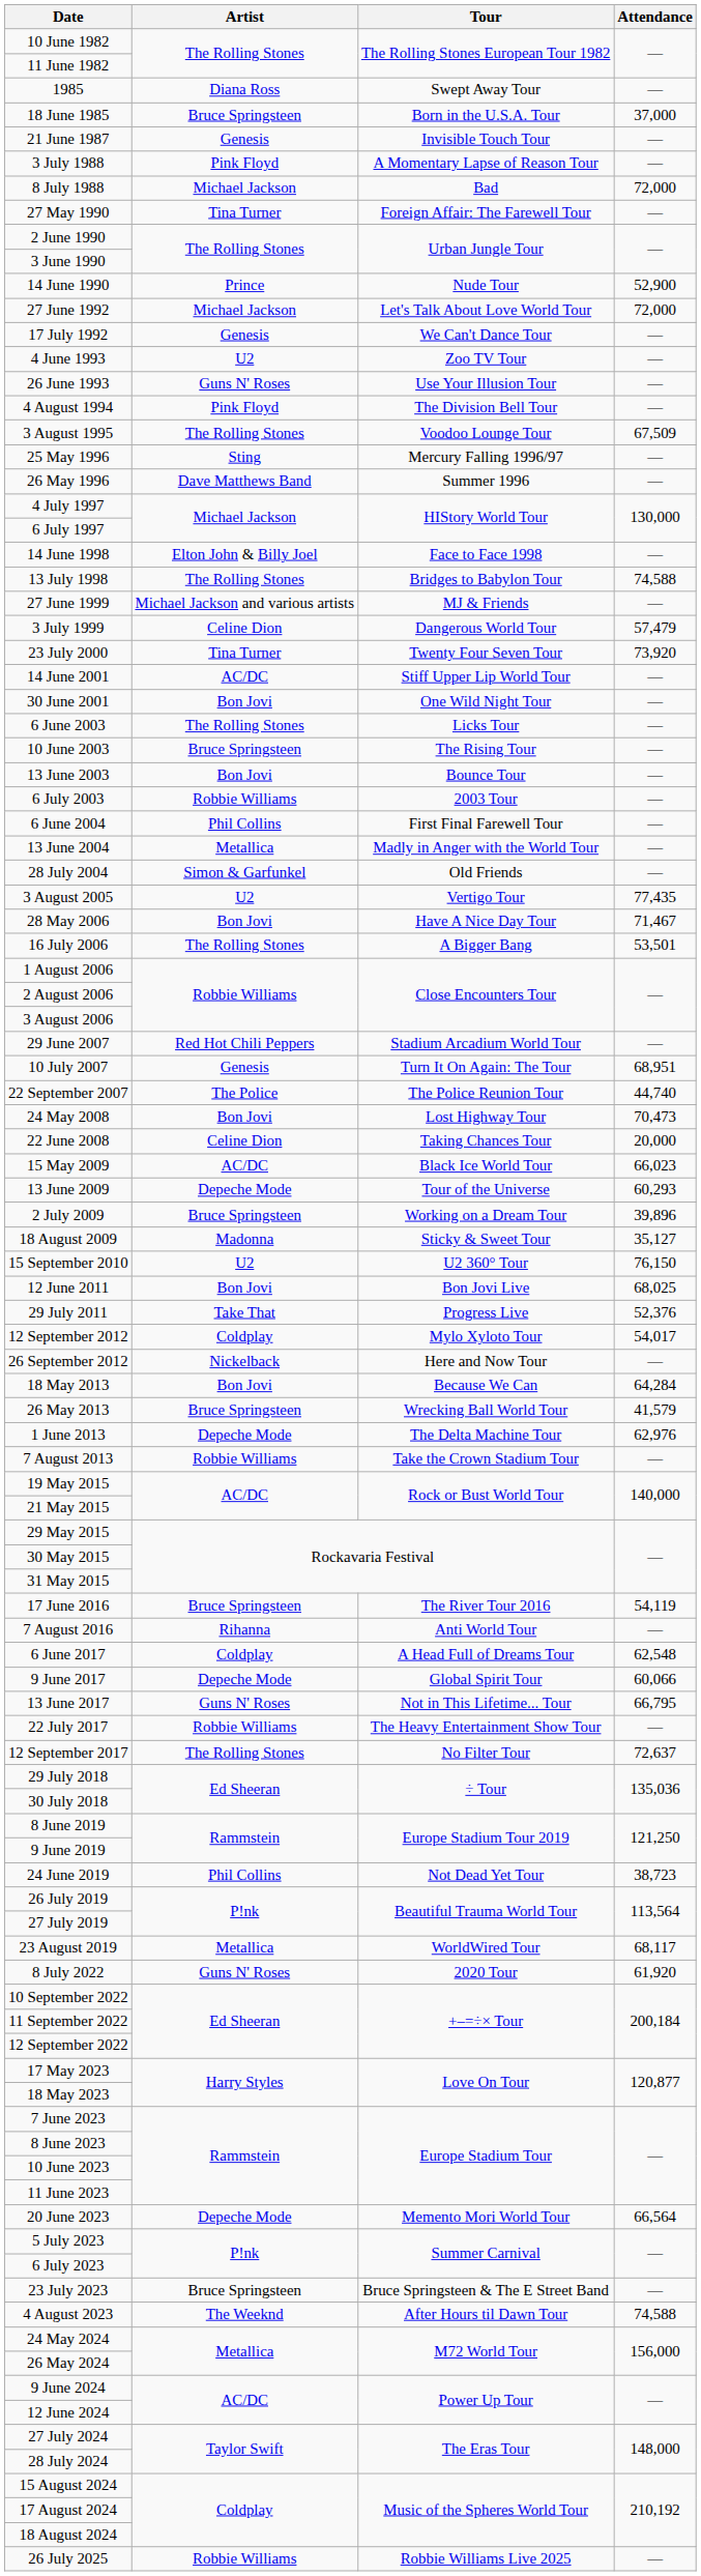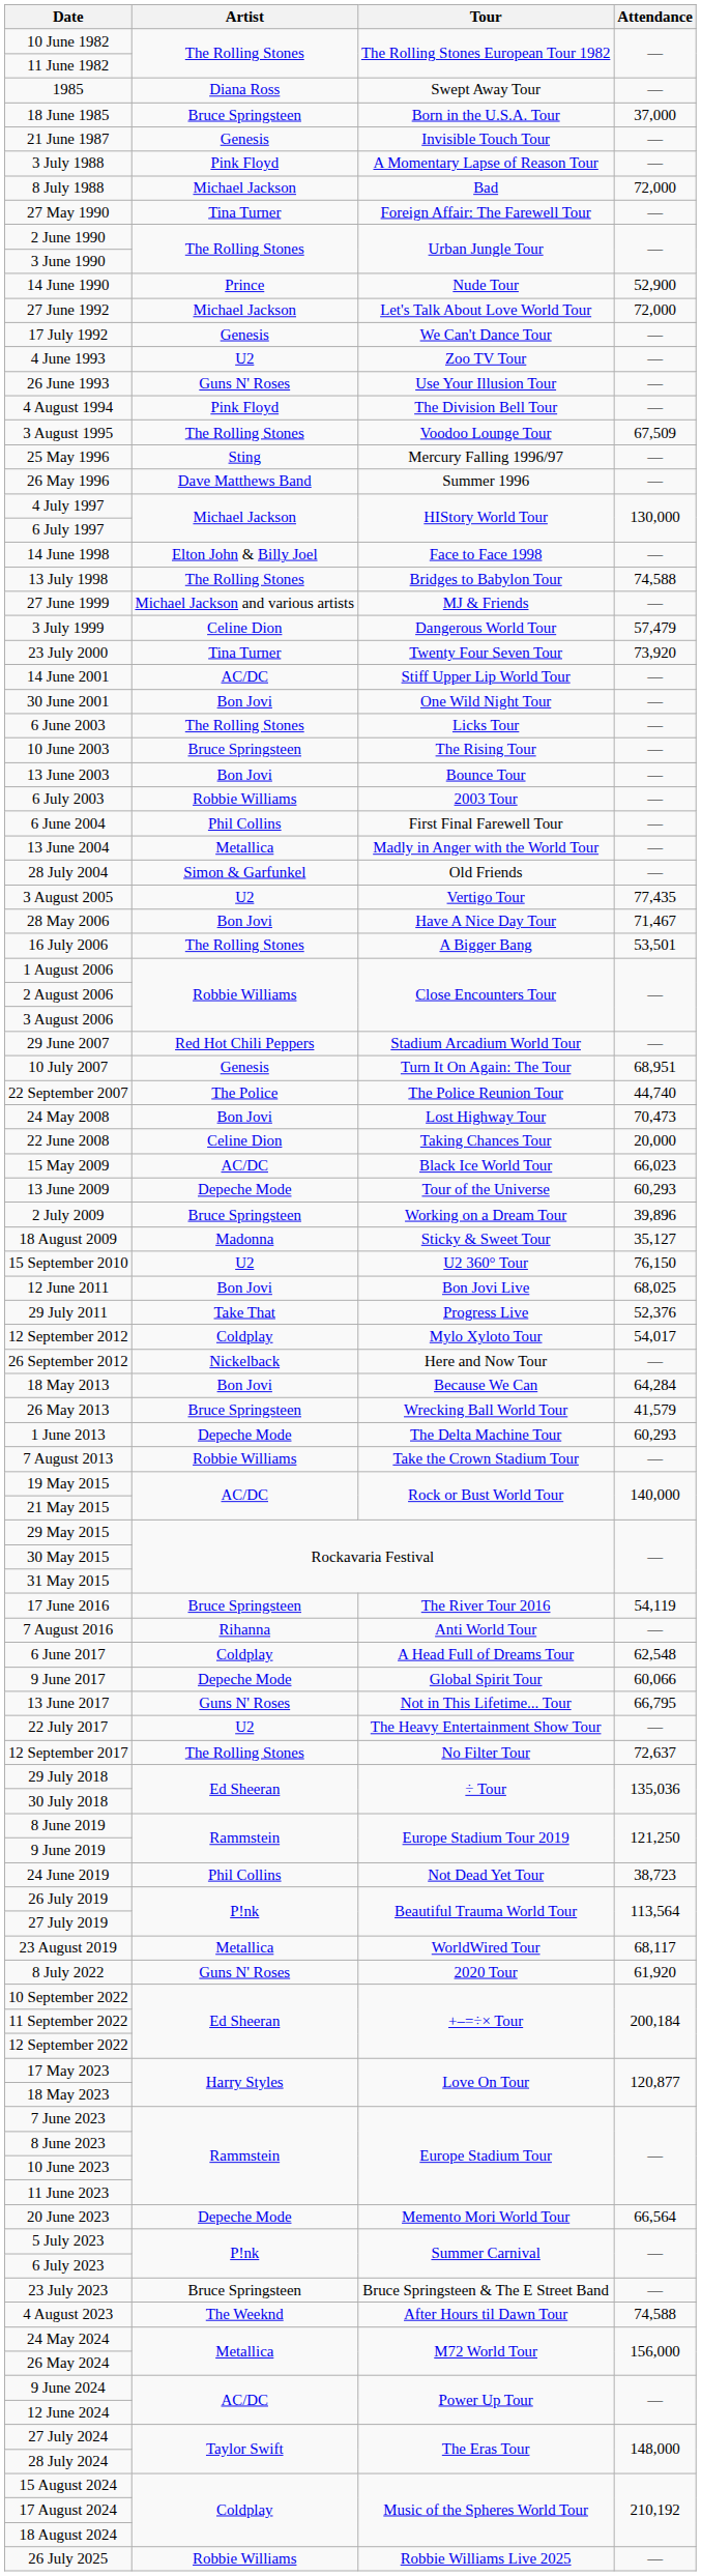 <table class="wikitable sortable plainrowheaders" style="text-align:center;">
 <tr>
 <th scope="col">Date</th>
 <th scope="col">Artist</th>
 <th scope="col">Tour</th>
 <th scope="col">Attendance</th>
 </tr>
 <tr>
 <td>10 June 1982</td>
 <td rowspan="2"><a href='#'>The Rolling Stones</a></td>
 <td rowspan="2"><a href='#'>The Rolling Stones European Tour 1982</a></td>
 <td rowspan="2">—</td>
 </tr>
 <tr>
 <td>11 June 1982</td>
 </tr>
 <tr>
 <td>1985</td>
 <td><a href='#'>Diana Ross</a></td>
 <td>Swept Away Tour</td>
 <td>—</td>
 </tr>
 <tr>
 <td>18 June 1985</td>
 <td><a href='#'>Bruce Springsteen</a></td>
 <td><a href='#'>Born in the U.S.A. Tour</a></td>
 <td>37,000</td>
 </tr>
 <tr>
 <td>21 June 1987</td>
 <td><a href='#'>Genesis</a></td>
 <td><a href='#'>Invisible Touch Tour</a></td>
 <td>—</td>
 </tr>
 <tr>
 <td>3 July 1988</td>
 <td><a href='#'>Pink Floyd</a></td>
 <td><a href='#'>A Momentary Lapse of Reason Tour</a></td>
 <td>—</td>
 </tr>
 <tr>
 <td>8 July 1988</td>
 <td><a href='#'>Michael Jackson</a></td>
 <td><a href='#'>Bad</a></td>
 <td>72,000</td>
 </tr>
 <tr>
 <td>27 May 1990</td>
 <td><a href='#'>Tina Turner</a></td>
 <td><a href='#'>Foreign Affair: The Farewell Tour</a></td>
 <td>—</td>
 </tr>
 <tr>
 <td>2 June 1990</td>
 <td rowspan="2"><a href='#'>The Rolling Stones</a></td>
 <td rowspan="2"><a href='#'>Urban Jungle Tour</a></td>
 <td rowspan="2">—</td>
 </tr>
 <tr>
 <td>3 June 1990</td>
 </tr>
 <tr>
 <td>14 June 1990</td>
 <td><a href='#'>Prince</a></td>
 <td><a href='#'>Nude Tour</a></td>
 <td>52,900</td>
 </tr>
 <tr>
 <td>27 June 1992</td>
 <td><a href='#'>Michael Jackson</a></td>
 <td><a href='#'>Let's Talk About Love World Tour</a></td>
 <td>72,000</td>
 </tr>
 <tr>
 <td>17 July 1992</td>
 <td><a href='#'>Genesis</a></td>
 <td><a href='#'>We Can't Dance Tour</a></td>
 <td>—</td>
 </tr>
 <tr>
 <td>4 June 1993</td>
 <td><a href='#'>U2</a></td>
 <td><a href='#'>Zoo TV Tour</a></td>
 <td>—</td>
 </tr>
 <tr>
 <td>26 June 1993</td>
 <td><a href='#'>Guns N' Roses</a></td>
 <td><a href='#'>Use Your Illusion Tour</a></td>
 <td>—</td>
 </tr>
 <tr>
 <td>4 August 1994</td>
 <td><a href='#'>Pink Floyd</a></td>
 <td><a href='#'>The Division Bell Tour</a></td>
 <td>—</td>
 </tr>
 <tr>
 <td>3 August 1995</td>
 <td><a href='#'>The Rolling Stones</a></td>
 <td><a href='#'>Voodoo Lounge Tour</a></td>
 <td>67,509</td>
 </tr>
 <tr>
 <td>25 May 1996</td>
 <td><a href='#'>Sting</a></td>
 <td>Mercury Falling 1996/97</td>
 <td>—</td>
 </tr>
 <tr>
 <td>26 May 1996</td>
 <td><a href='#'>Dave Matthews Band</a></td>
 <td>Summer 1996</td>
 <td>—</td>
 </tr>
 <tr>
 <td>4 July 1997</td>
 <td rowspan="2"><a href='#'>Michael Jackson</a></td>
 <td rowspan="2"><a href='#'>HIStory World Tour</a></td>
 <td rowspan="2">130,000</td>
 </tr>
 <tr>
 <td>6 July 1997</td>
 </tr>
 <tr>
 <td>14 June 1998</td>
 <td><a href='#'>Elton John</a> & <a href='#'>Billy Joel</a></td>
 <td><a href='#'>Face to Face 1998</a></td>
 <td>—</td>
 </tr>
 <tr>
 <td>13 July 1998</td>
 <td><a href='#'>The Rolling Stones</a></td>
 <td><a href='#'>Bridges to Babylon Tour</a></td>
 <td>74,588</td>
 </tr>
 <tr>
 <td>27 June 1999</td>
 <td><a href='#'>Michael Jackson</a> and various artists</td>
 <td><a href='#'>MJ & Friends</a></td>
 <td>—</td>
 </tr>
 <tr>
 <td>3 July 1999</td>
 <td><a href='#'>Celine Dion</a></td>
 <td><a href='#'>Dangerous World Tour</a></td>
 <td>57,479</td>
 </tr>
 <tr>
 <td>23 July 2000</td>
 <td><a href='#'>Tina Turner</a></td>
 <td><a href='#'>Twenty Four Seven Tour</a></td>
 <td>73,920</td>
 </tr>
 <tr>
 <td>14 June 2001</td>
 <td><a href='#'>AC/DC</a></td>
 <td><a href='#'>Stiff Upper Lip World Tour</a></td>
 <td>—</td>
 </tr>
 <tr>
 <td>30 June 2001</td>
 <td><a href='#'>Bon Jovi</a></td>
 <td><a href='#'>One Wild Night Tour</a></td>
 <td>—</td>
 </tr>
 <tr>
 <td>6 June 2003</td>
 <td><a href='#'>The Rolling Stones</a></td>
 <td><a href='#'>Licks Tour</a></td>
 <td>—</td>
 </tr>
 <tr>
 <td>10 June 2003</td>
 <td><a href='#'>Bruce Springsteen</a></td>
 <td><a href='#'>The Rising Tour</a></td>
 <td>—</td>
 </tr>
 <tr>
 <td>13 June 2003</td>
 <td><a href='#'>Bon Jovi</a></td>
 <td><a href='#'>Bounce Tour</a></td>
 <td>—</td>
 </tr>
 <tr>
 <td>6 July 2003</td>
 <td><a href='#'>Robbie Williams</a></td>
 <td><a href='#'>2003 Tour</a></td>
 <td>—</td>
 </tr>
 <tr>
 <td>6 June 2004</td>
 <td><a href='#'>Phil Collins</a></td>
 <td>First Final Farewell Tour</td>
 <td>—</td>
 </tr>
 <tr>
 <td>13 June 2004</td>
 <td><a href='#'>Metallica</a></td>
 <td><a href='#'>Madly in Anger with the World Tour</a></td>
 <td>—</td>
 </tr>
 <tr>
 <td>28 July 2004</td>
 <td><a href='#'>Simon & Garfunkel</a></td>
 <td>Old Friends</td>
 <td>—</td>
 </tr>
 <tr>
 <td>3 August 2005</td>
 <td><a href='#'>U2</a></td>
 <td><a href='#'>Vertigo Tour</a></td>
 <td>77,435</td>
 </tr>
 <tr>
 <td>28 May 2006</td>
 <td><a href='#'>Bon Jovi</a></td>
 <td><a href='#'>Have A Nice Day Tour</a></td>
 <td>71,467</td>
 </tr>
 <tr>
 <td>16 July 2006</td>
 <td><a href='#'>The Rolling Stones</a></td>
 <td><a href='#'>A Bigger Bang</a></td>
 <td>53,501</td>
 </tr>
 <tr>
 <td>1 August 2006</td>
 <td rowspan="3"><a href='#'>Robbie Williams</a></td>
 <td rowspan="3"><a href='#'>Close Encounters Tour</a></td>
 <td rowspan="3">—</td>
 </tr>
 <tr>
 <td>2 August 2006</td>
 </tr>
 <tr>
 <td>3 August 2006</td>
 </tr>
 <tr>
 <td>29 June 2007</td>
 <td><a href='#'>Red Hot Chili Peppers</a></td>
 <td><a href='#'>Stadium Arcadium World Tour</a></td>
 <td>—</td>
 </tr>
 <tr>
 <td>10 July 2007</td>
 <td><a href='#'>Genesis</a></td>
 <td><a href='#'>Turn It On Again: The Tour</a></td>
 <td>68,951</td>
 </tr>
 <tr>
 <td>22 September 2007</td>
 <td><a href='#'>The Police</a></td>
 <td><a href='#'>The Police Reunion Tour</a></td>
 <td>44,740</td>
 </tr>
 <tr>
 <td>24 May 2008</td>
 <td><a href='#'>Bon Jovi</a></td>
 <td><a href='#'>Lost Highway Tour</a></td>
 <td>70,473</td>
 </tr>
 <tr>
 <td>22 June 2008</td>
 <td><a href='#'>Celine Dion</a></td>
 <td><a href='#'>Taking Chances Tour</a></td>
 <td>20,000</td>
 </tr>
 <tr>
 <td>15 May 2009</td>
 <td><a href='#'>AC/DC</a></td>
 <td><a href='#'>Black Ice World Tour</a></td>
 <td>66,023</td>
 </tr>
 <tr>
 <td>13 June 2009</td>
 <td><a href='#'>Depeche Mode</a></td>
 <td><a href='#'>Tour of the Universe</a></td>
 <td>60,293</td>
 </tr>
 <tr>
 <td>2 July 2009</td>
 <td><a href='#'>Bruce Springsteen</a></td>
 <td><a href='#'>Working on a Dream Tour</a></td>
 <td>39,896</td>
 </tr>
 <tr>
 <td>18 August 2009</td>
 <td><a href='#'>Madonna</a></td>
 <td><a href='#'>Sticky & Sweet Tour</a></td>
 <td>35,127</td>
 </tr>
 <tr>
 <td>15 September 2010</td>
 <td><a href='#'>U2</a></td>
 <td><a href='#'>U2 360° Tour</a></td>
 <td>76,150</td>
 </tr>
 <tr>
 <td>12 June 2011</td>
 <td><a href='#'>Bon Jovi</a></td>
 <td><a href='#'>Bon Jovi Live</a></td>
 <td>68,025</td>
 </tr>
 <tr>
 <td>29 July 2011</td>
 <td><a href='#'>Take That</a></td>
 <td><a href='#'>Progress Live</a></td>
 <td>52,376</td>
 </tr>
 <tr>
 <td>12 September 2012</td>
 <td><a href='#'>Coldplay</a></td>
 <td><a href='#'>Mylo Xyloto Tour</a></td>
 <td>54,017</td>
 </tr>
 <tr>
 <td>26 September 2012</td>
 <td><a href='#'>Nickelback</a></td>
 <td>Here and Now Tour</td>
 <td>—</td>
 </tr>
 <tr>
 <td>18 May 2013</td>
 <td><a href='#'>Bon Jovi</a></td>
 <td><a href='#'>Because We Can</a></td>
 <td>64,284</td>
 </tr>
 <tr>
 <td>26 May 2013</td>
 <td><a href='#'>Bruce Springsteen</a></td>
 <td><a href='#'>Wrecking Ball World Tour</a></td>
 <td>41,579</td>
 </tr>
 <tr>
 <td>1 June 2013</td>
 <td><a href='#'>Depeche Mode</a></td>
 <td><a href='#'>The Delta Machine Tour</a></td>
-<td>62,976</td>
+<td>60,293</td>
 </tr>
 <tr>
 <td>7 August 2013</td>
 <td><a href='#'>Robbie Williams</a></td>
 <td><a href='#'>Take the Crown Stadium Tour</a></td>
 <td>—</td>
 </tr>
 <tr>
 <td>19 May 2015</td>
 <td rowspan="2"><a href='#'>AC/DC</a></td>
 <td rowspan="2"><a href='#'>Rock or Bust World Tour</a></td>
 <td rowspan="2">140,000</td>
 </tr>
 <tr>
 <td>21 May 2015</td>
 </tr>
 <tr>
 <td>29 May 2015</td>
 <td colspan="2" rowspan="3">Rockavaria Festival</td>
 <td rowspan="3">—</td>
 </tr>
 <tr>
 <td>30 May 2015</td>
 </tr>
 <tr>
 <td>31 May 2015</td>
 </tr>
 <tr>
 <td>17 June 2016</td>
 <td><a href='#'>Bruce Springsteen</a></td>
 <td><a href='#'>The River Tour 2016</a></td>
 <td>54,119</td>
 </tr>
 <tr>
 <td>7 August 2016</td>
 <td><a href='#'>Rihanna</a></td>
 <td><a href='#'>Anti World Tour</a></td>
 <td>—</td>
 </tr>
 <tr>
 <td>6 June 2017</td>
 <td><a href='#'>Coldplay</a></td>
 <td><a href='#'>A Head Full of Dreams Tour</a></td>
 <td>62,548</td>
 </tr>
 <tr>
 <td>9 June 2017</td>
 <td><a href='#'>Depeche Mode</a></td>
 <td><a href='#'>Global Spirit Tour</a></td>
 <td>60,066</td>
 </tr>
 <tr>
 <td>13 June 2017</td>
 <td><a href='#'>Guns N' Roses</a></td>
 <td><a href='#'>Not in This Lifetime... Tour</a></td>
 <td>66,795</td>
 </tr>
 <tr>
 <td>22 July 2017</td>
-<td><a href='#'>Robbie Williams</a></td>
+<td><a href='#'>U2</a></td>
 <td><a href='#'>The Heavy Entertainment Show Tour</a></td>
 <td>—</td>
 </tr>
 <tr>
 <td>12 September 2017</td>
 <td><a href='#'>The Rolling Stones</a></td>
 <td><a href='#'>No Filter Tour</a></td>
 <td>72,637</td>
 </tr>
 <tr>
 <td>29 July 2018</td>
 <td rowspan="2"><a href='#'>Ed Sheeran</a></td>
 <td rowspan="2"><a href='#'>÷ Tour</a></td>
 <td rowspan="2">135,036</td>
 </tr>
 <tr>
 <td>30 July 2018</td>
 </tr>
 <tr>
 <td>8 June 2019</td>
 <td rowspan="2"><a href='#'>Rammstein</a></td>
 <td rowspan="2"><a href='#'>Europe Stadium Tour 2019</a></td>
 <td rowspan="2">121,250</td>
 </tr>
 <tr>
 <td>9 June 2019</td>
 </tr>
 <tr>
 <td>24 June 2019</td>
 <td><a href='#'>Phil Collins</a></td>
 <td><a href='#'>Not Dead Yet Tour</a></td>
 <td>38,723</td>
 </tr>
 <tr>
 <td>26 July 2019</td>
 <td rowspan="2"><a href='#'>P!nk</a></td>
 <td rowspan="2"><a href='#'>Beautiful Trauma World Tour</a></td>
 <td rowspan="2">113,564</td>
 </tr>
 <tr>
 <td>27 July 2019</td>
 </tr>
 <tr>
 <td>23 August 2019</td>
 <td><a href='#'>Metallica</a></td>
 <td><a href='#'>WorldWired Tour</a></td>
 <td>68,117</td>
 </tr>
 <tr>
 <td>8 July 2022</td>
 <td><a href='#'>Guns N' Roses</a></td>
 <td><a href='#'>2020 Tour</a></td>
 <td>61,920</td>
 </tr>
 <tr>
 <td>10 September 2022</td>
 <td rowspan="3"><a href='#'>Ed Sheeran</a></td>
 <td rowspan="3"><a href='#'>+–=÷× Tour</a></td>
 <td rowspan="3">200,184</td>
 </tr>
 <tr>
 <td>11 September 2022</td>
 </tr>
 <tr>
 <td>12 September 2022</td>
 </tr>
 <tr>
 <td>17 May 2023</td>
 <td rowspan="2"><a href='#'>Harry Styles</a></td>
 <td rowspan="2"><a href='#'>Love On Tour</a></td>
 <td rowspan="2">120,877</td>
 </tr>
 <tr>
 <td>18 May 2023</td>
 </tr>
 <tr>
 <td>7 June 2023</td>
 <td rowspan="4"><a href='#'>Rammstein</a></td>
 <td rowspan="4"><a href='#'>Europe Stadium Tour</a></td>
 <td rowspan="4">—</td>
 </tr>
 <tr>
 <td>8 June 2023</td>
 </tr>
 <tr>
 <td>10 June 2023</td>
 </tr>
 <tr>
 <td>11 June 2023</td>
 </tr>
 <tr>
 <td>20 June 2023</td>
 <td><a href='#'>Depeche Mode</a></td>
 <td><a href='#'>Memento Mori World Tour</a></td>
 <td>66,564</td>
 </tr>
 <tr>
 <td>5 July 2023</td>
 <td rowspan="2"><a href='#'>P!nk</a></td>
 <td rowspan="2"><a href='#'>Summer Carnival</a></td>
 <td rowspan="2">—</td>
 </tr>
 <tr>
 <td>6 July 2023</td>
 </tr>
 <tr>
 <td>23 July 2023</td>
 <td>Bruce Springsteen</td>
 <td>Bruce Springsteen & The E Street Band</td>
 <td>—</td>
 </tr>
 <tr>
 <td>4 August 2023</td>
 <td><a href='#'>The Weeknd</a></td>
 <td><a href='#'>After Hours til Dawn Tour</a></td>
 <td>74,588</td>
 </tr>
 <tr>
 <td>24 May 2024</td>
 <td rowspan="2"><a href='#'>Metallica</a></td>
 <td rowspan="2"><a href='#'>M72 World Tour</a></td>
 <td rowspan="2">156,000</td>
 </tr>
 <tr>
 <td>26 May 2024</td>
 </tr>
 <tr>
 <td>9 June 2024</td>
 <td rowspan="2"><a href='#'>AC/DC</a></td>
 <td rowspan="2"><a href='#'>Power Up Tour</a></td>
 <td rowspan="2">—</td>
 </tr>
 <tr>
 <td>12 June 2024</td>
 </tr>
 <tr>
 <td>27 July 2024</td>
 <td rowspan="2"><a href='#'>Taylor Swift</a></td>
 <td rowspan="2"><a href='#'>The Eras Tour</a></td>
 <td rowspan="2">148,000</td>
 </tr>
 <tr>
 <td>28 July 2024</td>
 </tr>
 <tr>
 <td>15 August 2024</td>
 <td rowspan="3"><a href='#'>Coldplay</a></td>
 <td rowspan="3"><a href='#'>Music of the Spheres World Tour</a></td>
 <td rowspan='3'>210,192</td>
 </tr>
 <tr>
 <td>17 August 2024</td>
 </tr>
 <tr>
 <td>18 August 2024</td>
 </tr>
 <tr>
 <td>26 July 2025</td>
 <td><a href='#'>Robbie Williams</a></td>
 <td><a href='#'>Robbie Williams Live 2025</a></td>
 <td>—</td>
 </tr>
 </table>
